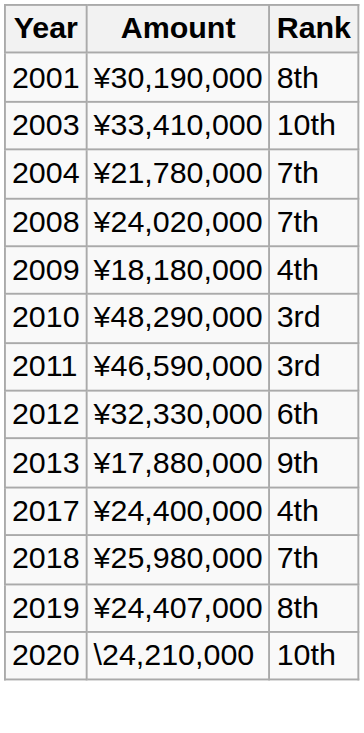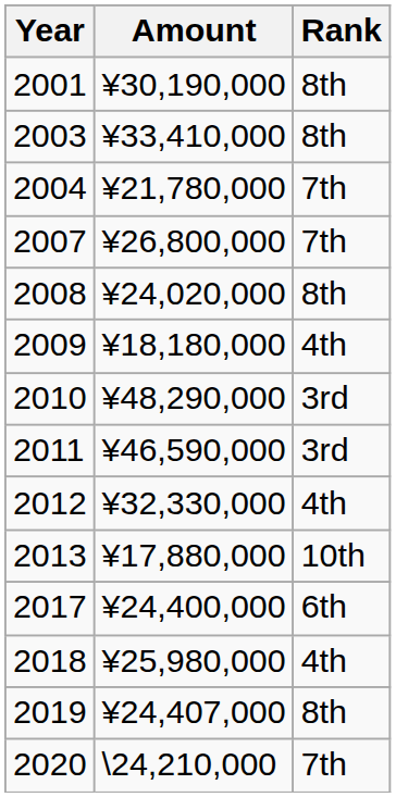 <table class="wikitable">
 <tr>
 <th>Year</th>
 <th>Amount</th>
 <th>Rank</th>
 </tr>
 <tr>
 <td>2001</td>
 <td>¥30,190,000</td>
 <td>8th</td>
 </tr>
 <tr>
 <td>2003</td>
 <td>¥33,410,000</td>
-<td>10th</td>
+<td>8th</td>
 </tr>
 <tr>
 <td>2004</td>
 <td>¥21,780,000</td>
 <td>7th</td>
 </tr>
 <tr>
+<td>2007</td>
+<td>¥26,800,000</td>
+<td>7th</td>
+</tr>
+<tr>
 <td>2008</td>
 <td>¥24,020,000</td>
-<td>7th</td>
+<td>8th</td>
 </tr>
 <tr>
 <td>2009</td>
 <td>¥18,180,000</td>
 <td>4th</td>
 </tr>
 <tr>
 <td>2010</td>
 <td>¥48,290,000</td>
 <td>3rd</td>
 </tr>
 <tr>
 <td>2011</td>
 <td>¥46,590,000</td>
 <td>3rd</td>
 </tr>
 <tr>
 <td>2012</td>
 <td>¥32,330,000</td>
-<td>6th</td>
+<td>4th</td>
 </tr>
 <tr>
 <td>2013</td>
 <td>¥17,880,000</td>
-<td>9th</td>
+<td>10th</td>
 </tr>
 <tr>
 <td>2017</td>
 <td>¥24,400,000</td>
-<td>4th</td>
+<td>6th</td>
 </tr>
 <tr>
 <td>2018</td>
 <td>¥25,980,000</td>
-<td>7th</td>
+<td>4th</td>
 </tr>
 <tr>
 <td>2019</td>
 <td>¥24,407,000</td>
 <td>8th</td>
 </tr>
 <tr>
 <td>2020</td>
 <td>\24,210,000</td>
-<td>10th</td>
+<td>7th</td>
 </tr>
 </table>
